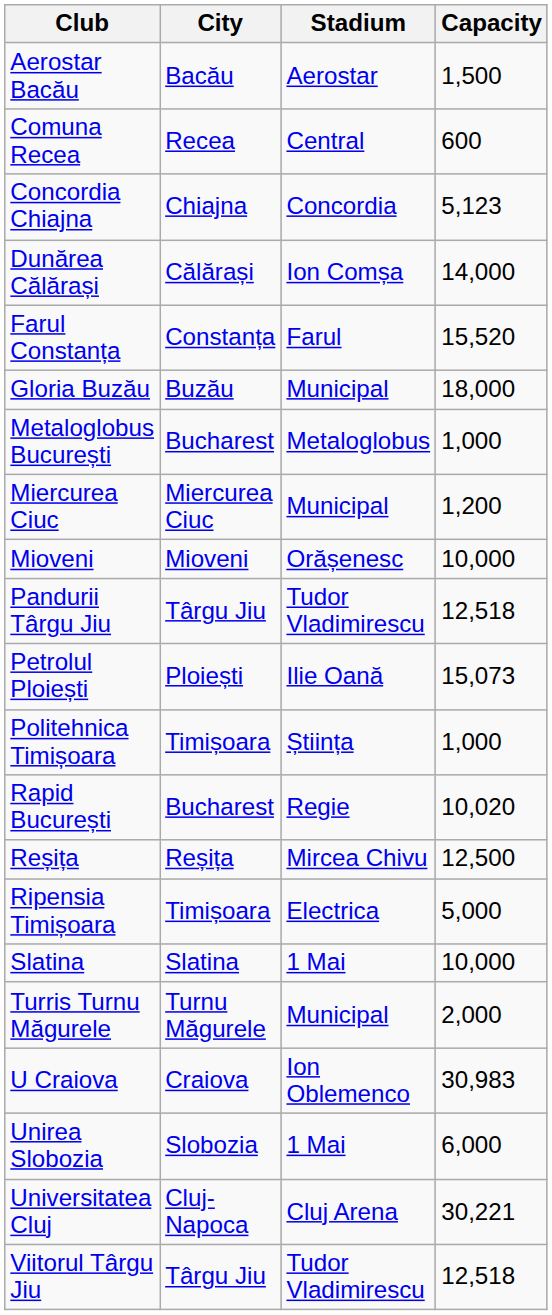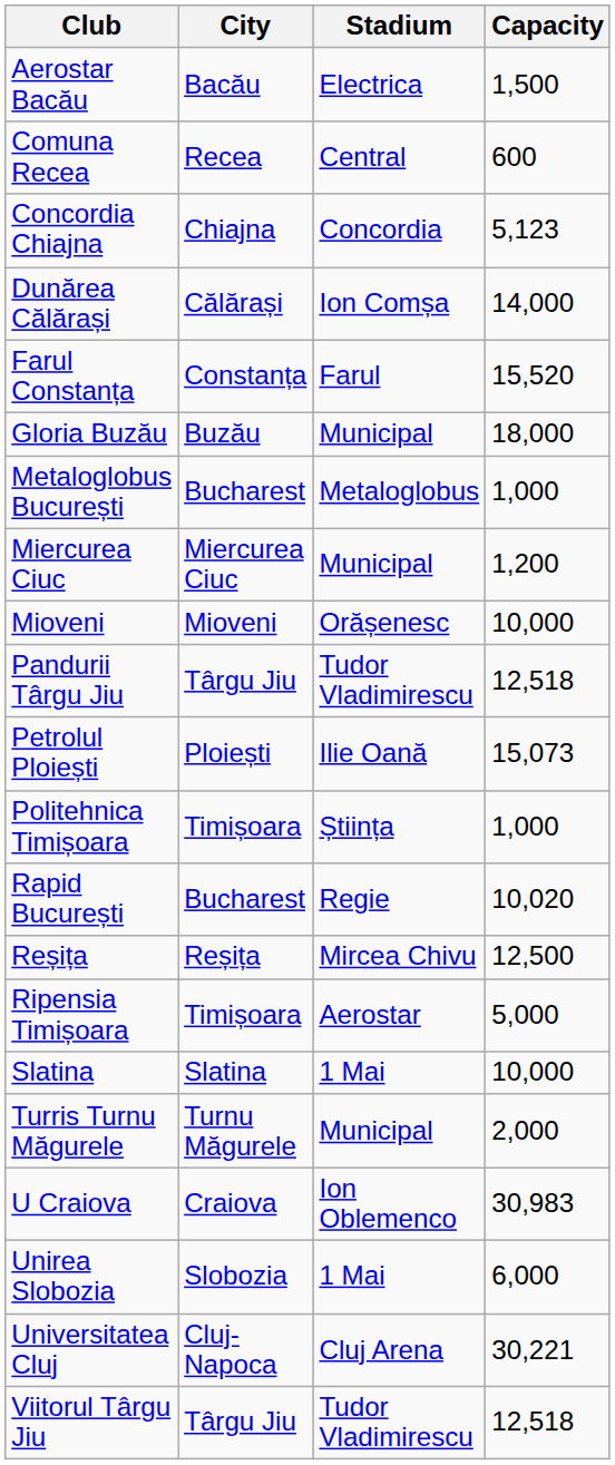 <table class="wikitable sortable" width="35%">
 <tr>
 <th>Club</th>
 <th>City</th>
 <th>Stadium</th>
 <th data-sort-type="number">Capacity</th>
 </tr>
 <tr>
 <td><a href='#'>Aerostar Bacău</a></td>
 <td><a href='#'>Bacău</a></td>
-<td><a href='#'>Aerostar</a></td>
+<td><a href='#'>Electrica</a></td>
 <td>1,500</td>
 </tr>
 <tr>
 <td><a href='#'>Comuna Recea</a></td>
 <td><a href='#'>Recea</a></td>
 <td><a href='#'>Central</a></td>
 <td>600</td>
 </tr>
 <tr>
 <td><a href='#'>Concordia Chiajna</a></td>
 <td><a href='#'>Chiajna</a></td>
 <td><a href='#'>Concordia</a></td>
 <td>5,123</td>
 </tr>
 <tr>
 <td><a href='#'>Dunărea Călărași</a></td>
 <td><a href='#'>Călărași</a></td>
 <td><a href='#'>Ion Comșa</a></td>
 <td>14,000</td>
 </tr>
 <tr>
 <td><a href='#'>Farul Constanța</a></td>
 <td><a href='#'>Constanța</a></td>
 <td><a href='#'>Farul</a></td>
 <td>15,520</td>
 </tr>
 <tr>
 <td><a href='#'>Gloria Buzău</a></td>
 <td><a href='#'>Buzău</a></td>
 <td><a href='#'>Municipal</a></td>
 <td>18,000</td>
 </tr>
 <tr>
 <td><a href='#'>Metaloglobus București</a></td>
 <td><a href='#'>Bucharest</a></td>
 <td><a href='#'>Metaloglobus</a></td>
 <td>1,000</td>
 </tr>
 <tr>
 <td><a href='#'>Miercurea Ciuc</a></td>
 <td><a href='#'>Miercurea Ciuc</a></td>
 <td><a href='#'>Municipal</a></td>
 <td>1,200</td>
 </tr>
 <tr>
 <td><a href='#'>Mioveni</a></td>
 <td><a href='#'>Mioveni</a></td>
 <td><a href='#'>Orășenesc</a></td>
 <td>10,000</td>
 </tr>
 <tr>
 <td><a href='#'>Pandurii Târgu Jiu</a></td>
 <td><a href='#'>Târgu Jiu</a></td>
 <td><a href='#'>Tudor Vladimirescu</a></td>
 <td>12,518</td>
 </tr>
 <tr>
 <td><a href='#'>Petrolul Ploiești</a></td>
 <td><a href='#'>Ploiești</a></td>
 <td><a href='#'>Ilie Oană</a></td>
 <td>15,073</td>
 </tr>
 <tr>
 <td><a href='#'>Politehnica Timișoara</a></td>
 <td><a href='#'>Timișoara</a></td>
 <td><a href='#'>Știința</a></td>
 <td>1,000</td>
 </tr>
 <tr>
 <td><a href='#'>Rapid București</a></td>
 <td><a href='#'>Bucharest</a></td>
 <td><a href='#'>Regie</a></td>
 <td>10,020</td>
 </tr>
 <tr>
 <td><a href='#'>Reșița</a></td>
 <td><a href='#'>Reșița</a></td>
 <td><a href='#'>Mircea Chivu</a></td>
 <td>12,500</td>
 </tr>
 <tr>
 <td><a href='#'>Ripensia Timișoara</a></td>
 <td><a href='#'>Timișoara</a></td>
-<td><a href='#'>Electrica</a></td>
+<td><a href='#'>Aerostar</a></td>
 <td>5,000</td>
 </tr>
 <tr>
 <td><a href='#'>Slatina</a></td>
 <td><a href='#'>Slatina</a></td>
 <td><a href='#'>1 Mai</a></td>
 <td>10,000</td>
 </tr>
 <tr>
 <td><a href='#'>Turris Turnu Măgurele</a></td>
 <td><a href='#'>Turnu Măgurele</a></td>
 <td><a href='#'>Municipal</a></td>
 <td>2,000</td>
 </tr>
 <tr>
 <td><a href='#'>U Craiova</a></td>
 <td><a href='#'>Craiova</a></td>
 <td><a href='#'>Ion Oblemenco</a></td>
 <td>30,983</td>
 </tr>
 <tr>
 <td><a href='#'>Unirea Slobozia</a></td>
 <td><a href='#'>Slobozia</a></td>
 <td><a href='#'>1 Mai</a></td>
 <td>6,000</td>
 </tr>
 <tr>
 <td><a href='#'>Universitatea Cluj</a></td>
 <td><a href='#'>Cluj-Napoca</a></td>
 <td><a href='#'>Cluj Arena</a></td>
 <td>30,221</td>
 </tr>
 <tr>
 <td><a href='#'>Viitorul Târgu Jiu</a></td>
 <td><a href='#'>Târgu Jiu</a></td>
 <td><a href='#'>Tudor Vladimirescu</a></td>
 <td>12,518</td>
 </tr>
 </table>
